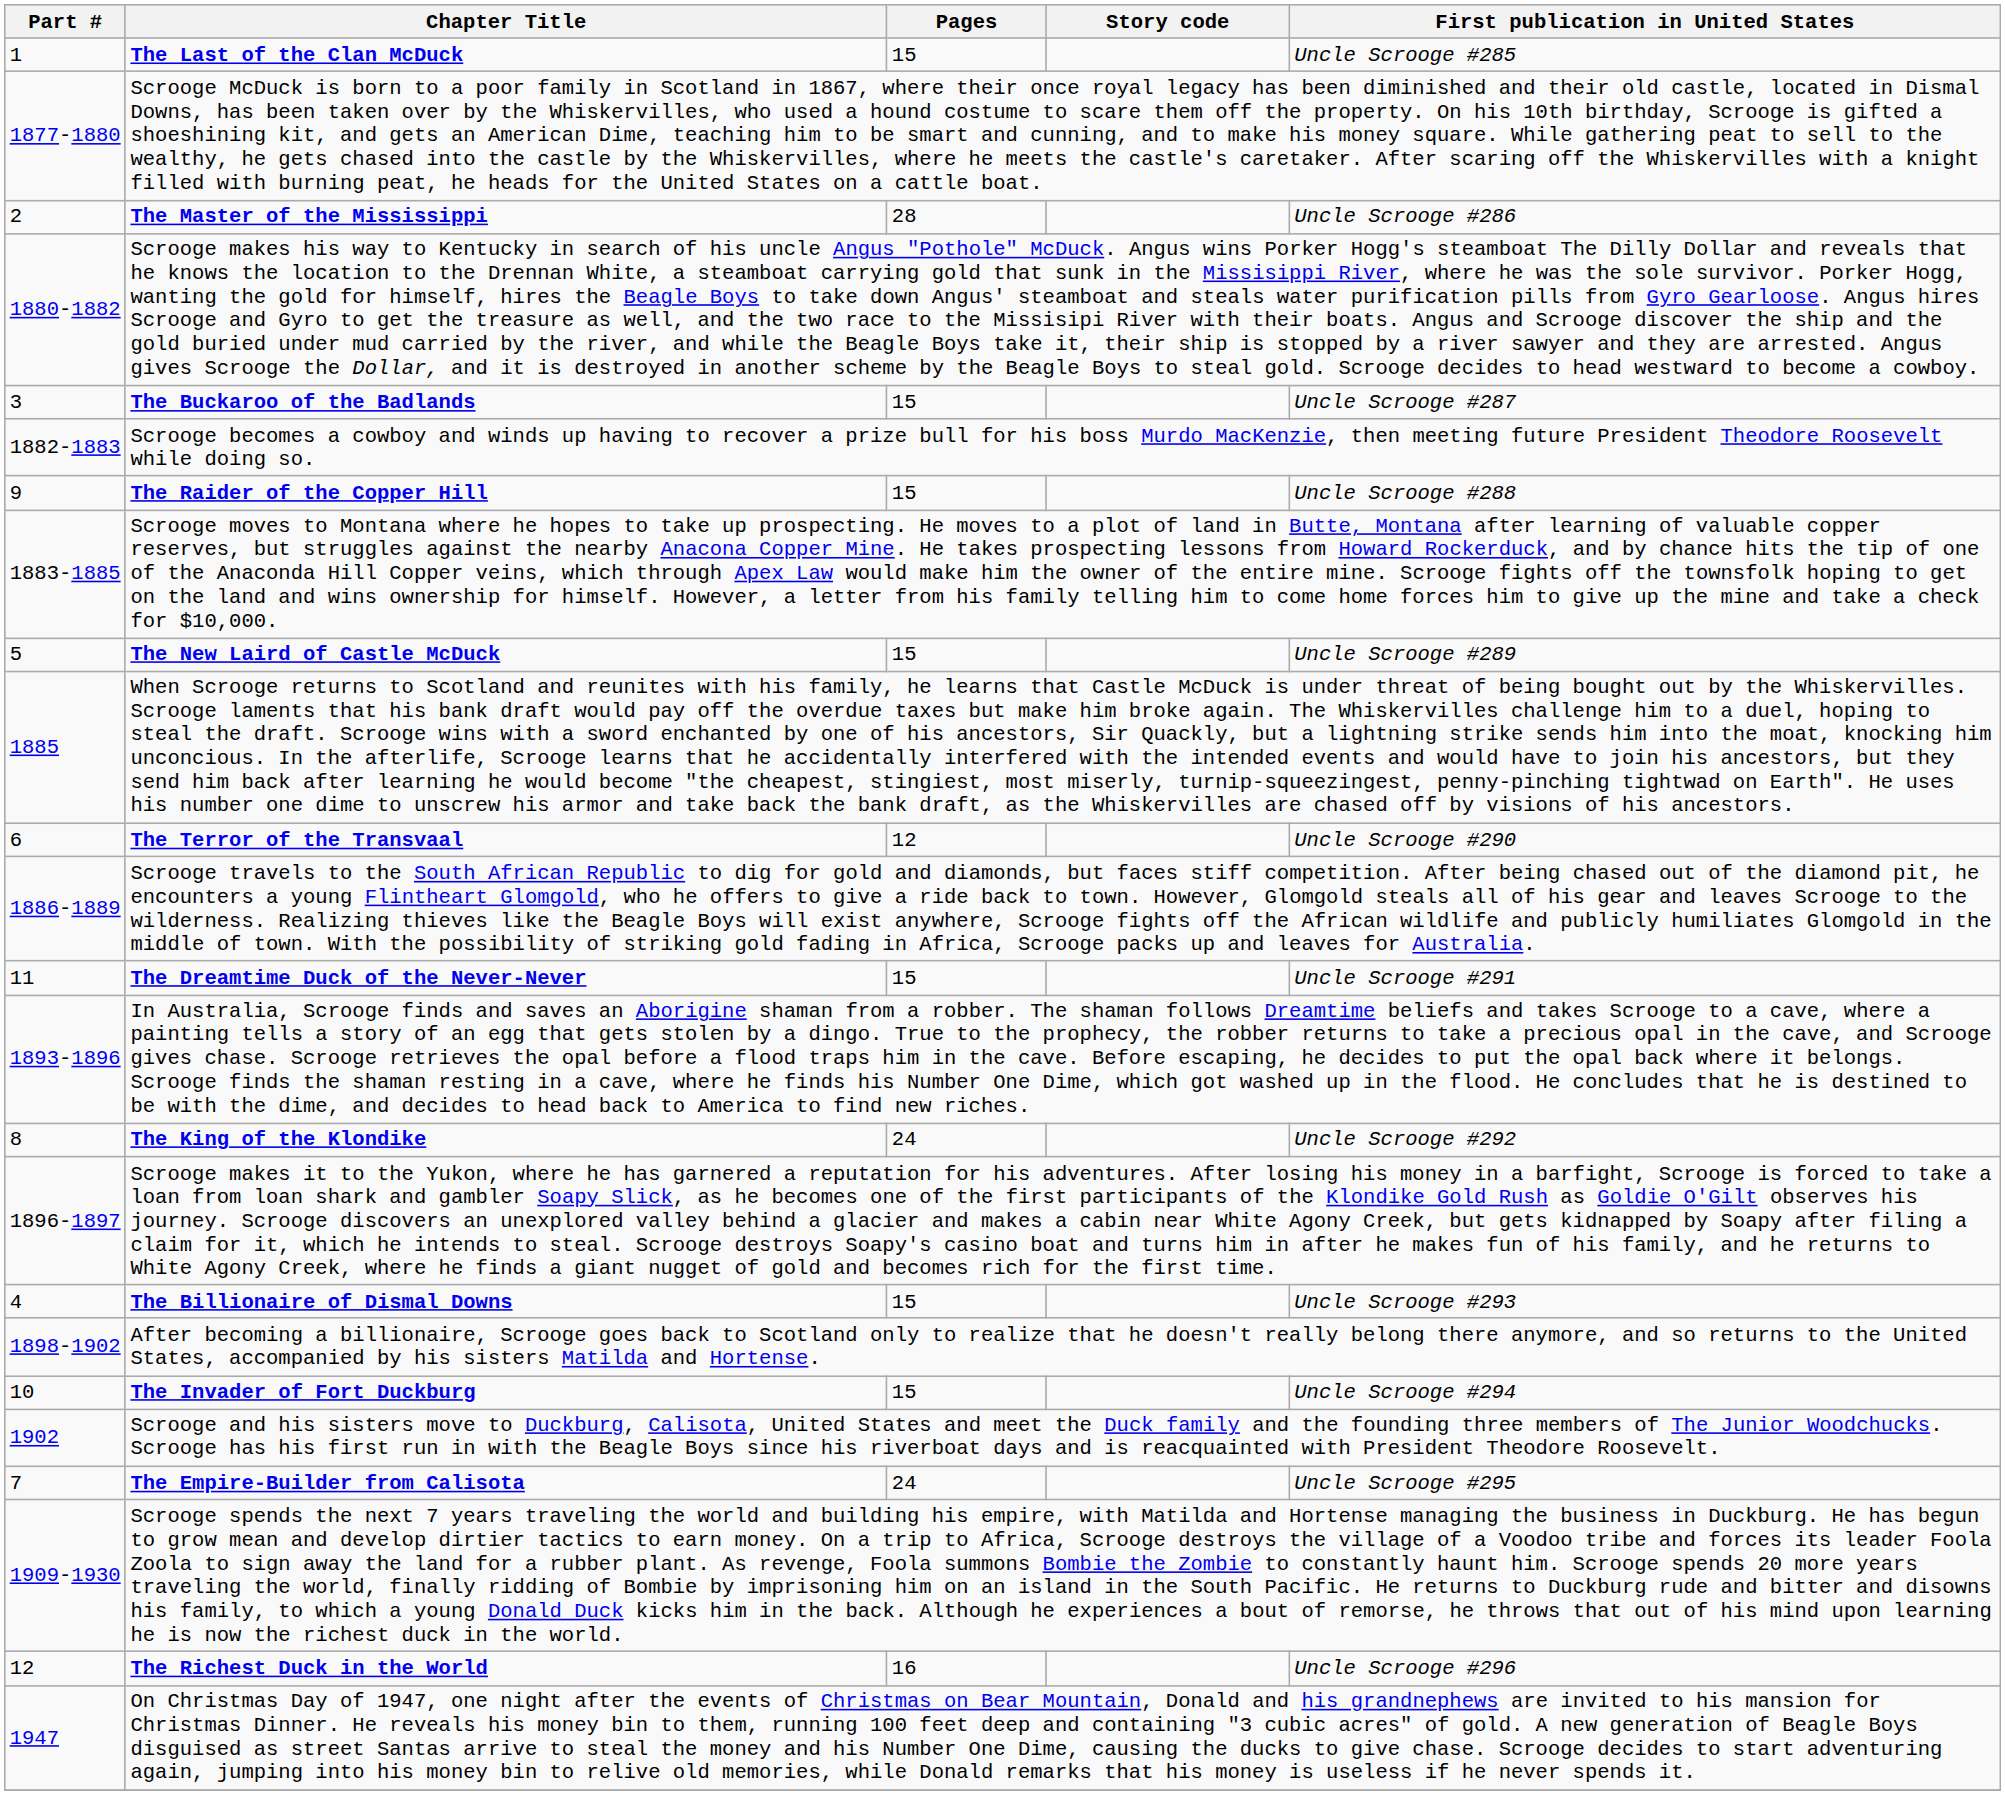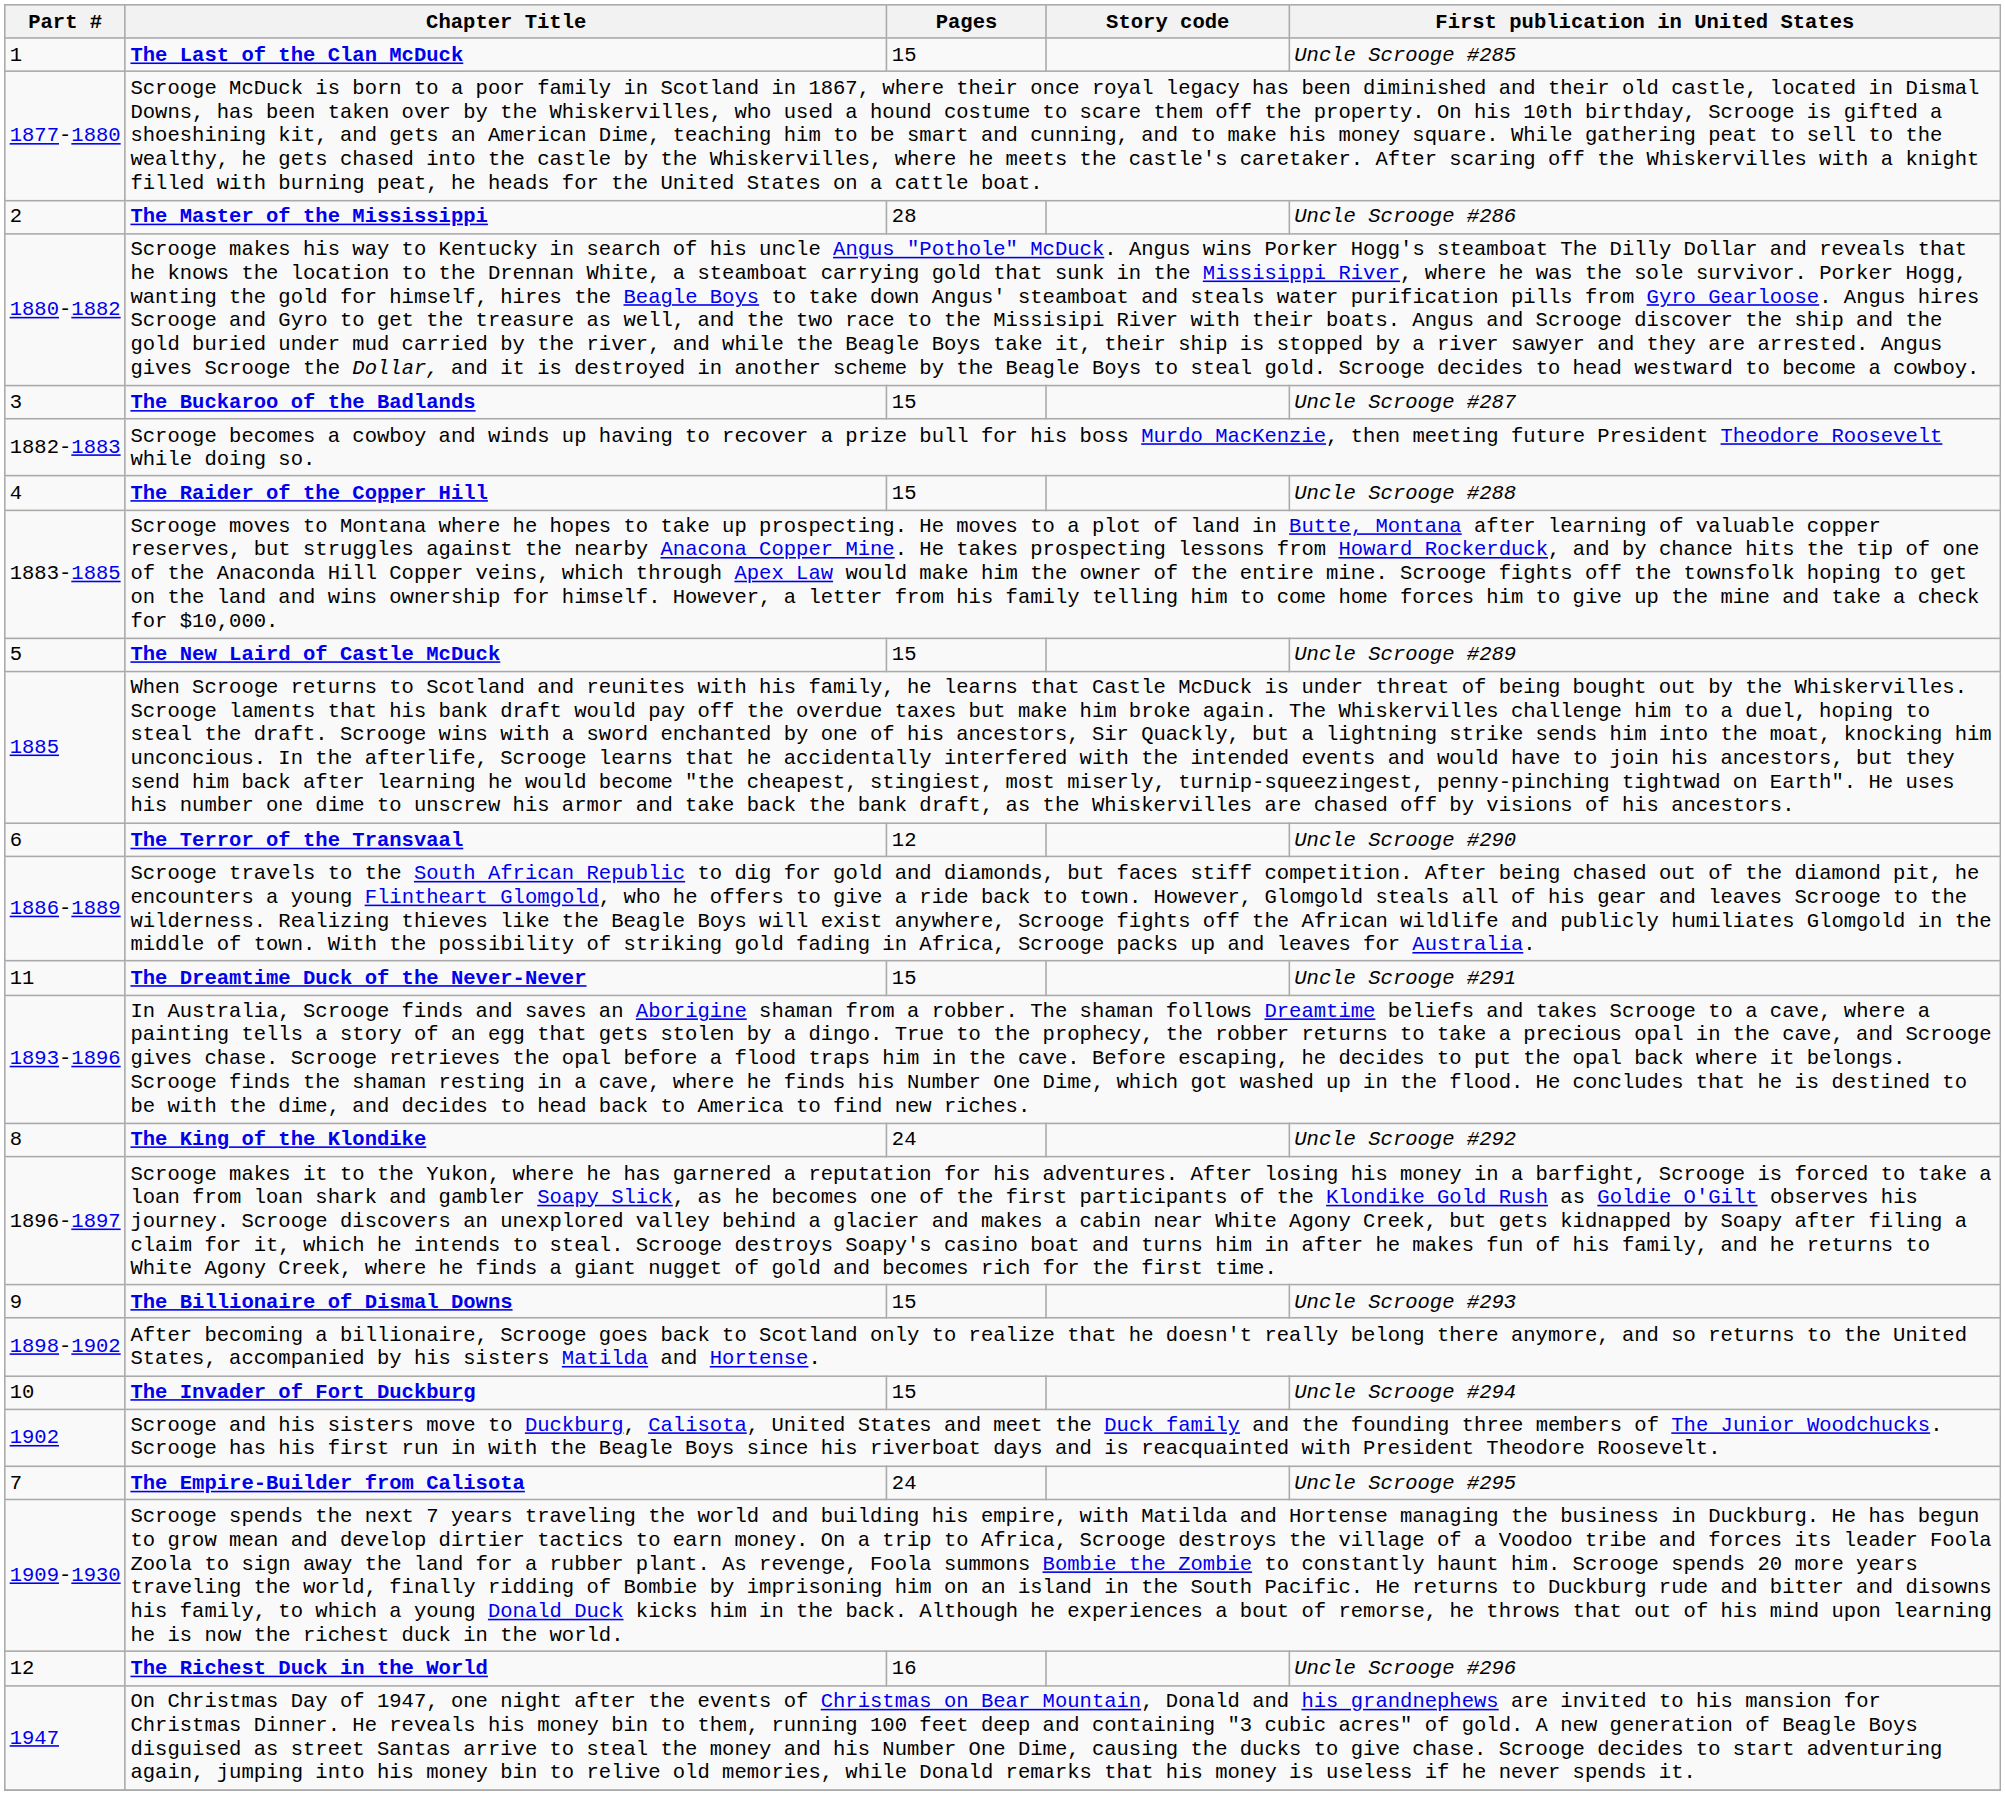 <table class="wikitable" width=100%>
 <tr>
 <th>Part #</th>
 <th>Chapter Title</th>
 <th>Pages</th>
 <th>Story code</th>
 <th>First publication in United States</th>
 </tr>
 <tr>
 <td>1</td>
 <td><strong><a href='#'>The Last of the Clan McDuck</a></strong></td>
 <td>15</td>
 <td></td>
 <td><em>Uncle Scrooge #285</em></td>
 </tr>
 <tr>
 <td><a href='#'>1877</a>-<a href='#'>1880</a></td>
 <td colspan=4>Scrooge McDuck is born to a poor family in Scotland in 1867, where their once royal legacy has been diminished and their old castle, located in Dismal Downs, has been taken over by the Whiskervilles, who used a hound costume to scare them off the property. On his 10th birthday, Scrooge is gifted a shoeshining kit, and gets an American Dime, teaching him to be smart and cunning, and to make his money square. While gathering peat to sell to the wealthy, he gets chased into the castle by the Whiskervilles, where he meets the castle's caretaker. After scaring off the Whiskervilles with a knight filled with burning peat, he heads for the United States on a cattle boat.</td>
 </tr>
 <tr>
 <td>2</td>
 <td><strong><a href='#'>The Master of the Mississippi</a></strong></td>
 <td>28</td>
 <td></td>
 <td><em>Uncle Scrooge #286</em></td>
 </tr>
 <tr>
 <td><a href='#'>1880</a>-<a href='#'>1882</a></td>
 <td colspan=4>Scrooge makes his way to Kentucky in search of his uncle <a href='#'>Angus "Pothole" McDuck</a>. Angus wins Porker Hogg's steamboat The Dilly Dollar and reveals that he knows the location to the Drennan White, a steamboat carrying gold that sunk in the <a href='#'>Missisippi River</a>, where he was the sole survivor. Porker Hogg, wanting the gold for himself, hires the <a href='#'>Beagle Boys</a> to take down Angus' steamboat and steals water purification pills from <a href='#'>Gyro Gearloose</a>. Angus hires Scrooge and Gyro to get the treasure as well, and the two race to the Missisipi River with their boats. Angus and Scrooge discover the ship and the gold buried under mud carried by the river, and while the Beagle Boys take it, their ship is stopped by a river sawyer and they are arrested. Angus gives Scrooge the <em>Dollar,</em> and it is destroyed in another scheme by the Beagle Boys to steal gold. Scrooge decides to head westward to become a cowboy.</td>
 </tr>
 <tr>
 <td>3</td>
 <td><strong><a href='#'>The Buckaroo of the Badlands</a></strong></td>
 <td>15</td>
 <td></td>
 <td><em>Uncle Scrooge #287</em></td>
 </tr>
 <tr>
 <td>1882-<a href='#'>1883</a></td>
 <td colspan=4>Scrooge becomes a cowboy and winds up having to recover a prize bull for his boss <a href='#'>Murdo MacKenzie</a>, then meeting future President <a href='#'>Theodore Roosevelt</a> while doing so.</td>
 </tr>
 <tr>
-<td>9</td>
+<td>4</td>
 <td><strong><a href='#'>The Raider of the Copper Hill</a></strong></td>
 <td>15</td>
 <td></td>
 <td><em>Uncle Scrooge #288</em></td>
 </tr>
 <tr>
 <td>1883-<a href='#'>1885</a></td>
 <td colspan=4>Scrooge moves to Montana where he hopes to take up prospecting. He moves to a plot of land in <a href='#'>Butte, Montana</a> after learning of valuable copper reserves, but struggles against the nearby <a href='#'>Anacona Copper Mine</a>. He takes prospecting lessons from <a href='#'>Howard Rockerduck</a>, and by chance hits the tip of one of the Anaconda Hill Copper veins, which through <a href='#'>Apex Law</a> would make him the owner of the entire mine. Scrooge fights off the townsfolk hoping to get on the land and wins ownership for himself. However, a letter from his family telling him to come home forces him to give up the mine and take a check for $10,000.</td>
 </tr>
 <tr>
 <td>5</td>
 <td><strong><a href='#'>The New Laird of Castle McDuck</a></strong></td>
 <td>15</td>
 <td></td>
 <td><em>Uncle Scrooge #289</em></td>
 </tr>
 <tr>
 <td><a href='#'>1885</a></td>
 <td colspan=4>When Scrooge returns to Scotland and reunites with his family, he learns that Castle McDuck is under threat of being bought out by the Whiskervilles. Scrooge laments that his bank draft would pay off the overdue taxes but make him broke again. The Whiskervilles challenge him to a duel, hoping to steal the draft. Scrooge wins with a sword enchanted by one of his ancestors, Sir Quackly, but a lightning strike sends him into the moat, knocking him unconcious. In the afterlife, Scrooge learns that he accidentally interfered with the intended events and would have to join his ancestors, but they send him back after learning he would become "the cheapest, stingiest, most miserly, turnip-squeezingest, penny-pinching tightwad on Earth". He uses his number one dime to unscrew his armor and take back the bank draft, as the Whiskervilles are chased off by visions of his ancestors.</td>
 </tr>
 <tr>
 <td>6</td>
 <td><strong><a href='#'>The Terror of the Transvaal</a></strong></td>
 <td>12</td>
 <td></td>
 <td><em>Uncle Scrooge #290</em></td>
 </tr>
 <tr>
 <td><a href='#'>1886</a>-<a href='#'>1889</a></td>
 <td colspan=4>Scrooge travels to the <a href='#'>South African Republic</a> to dig for gold and diamonds, but faces stiff competition. After being chased out of the diamond pit, he encounters a young <a href='#'>Flintheart Glomgold</a>, who he offers to give a ride back to town. However, Glomgold steals all of his gear and leaves Scrooge to the wilderness. Realizing thieves like the Beagle Boys will exist anywhere, Scrooge fights off the African wildlife and publicly humiliates Glomgold in the middle of town. With the possibility of striking gold fading in Africa, Scrooge packs up and leaves for <a href='#'>Australia</a>.</td>
 </tr>
 <tr>
 <td>11</td>
 <td><strong><a href='#'>The Dreamtime Duck of the Never-Never</a></strong></td>
 <td>15</td>
 <td></td>
 <td><em>Uncle Scrooge #291</em></td>
 </tr>
 <tr>
 <td><a href='#'>1893</a>-<a href='#'>1896</a></td>
 <td colspan=4>In Australia, Scrooge finds and saves an <a href='#'>Aborigine</a> shaman from a robber. The shaman follows <a href='#'>Dreamtime</a> beliefs and takes Scrooge to a cave, where a painting tells a story of an egg that gets stolen by a dingo. True to the prophecy, the robber returns to take a precious opal in the cave, and Scrooge gives chase. Scrooge retrieves the opal before a flood traps him in the cave. Before escaping, he decides to put the opal back where it belongs. Scrooge finds the shaman resting in a cave, where he finds his Number One Dime, which got washed up in the flood. He concludes that he is destined to be with the dime, and decides to head back to America to find new riches.</td>
 </tr>
 <tr>
 <td>8</td>
 <td><strong><a href='#'>The King of the Klondike</a></strong></td>
 <td>24</td>
 <td></td>
 <td><em>Uncle Scrooge #292</em></td>
 </tr>
 <tr>
 <td>1896-<a href='#'>1897</a></td>
 <td colspan=4>Scrooge makes it to the Yukon, where he has garnered a reputation for his adventures. After losing his money in a barfight, Scrooge is forced to take a loan from loan shark and gambler <a href='#'>Soapy Slick</a>, as he becomes one of the first participants of the <a href='#'>Klondike Gold Rush</a> as <a href='#'>Goldie O'Gilt</a> observes his journey. Scrooge discovers an unexplored valley behind a glacier and makes a cabin near White Agony Creek, but gets kidnapped by Soapy after filing a claim for it, which he intends to steal. Scrooge destroys Soapy's casino boat and turns him in after he makes fun of his family, and he returns to White Agony Creek, where he finds a giant nugget of gold and becomes rich for the first time.</td>
 </tr>
 <tr>
-<td>4</td>
+<td>9</td>
 <td><strong><a href='#'>The Billionaire of Dismal Downs</a></strong></td>
 <td>15</td>
 <td></td>
 <td><em>Uncle Scrooge #293</em></td>
 </tr>
 <tr>
 <td><a href='#'>1898</a>-<a href='#'>1902</a></td>
 <td colspan=4>After becoming a billionaire, Scrooge goes back to Scotland only to realize that he doesn't really belong there anymore, and so returns to the United States, accompanied by his sisters <a href='#'>Matilda</a> and <a href='#'>Hortense</a>.</td>
 </tr>
 <tr>
 <td>10</td>
 <td><strong><a href='#'>The Invader of Fort Duckburg</a></strong></td>
 <td>15</td>
 <td></td>
 <td><em>Uncle Scrooge #294</em></td>
 </tr>
 <tr>
 <td><a href='#'>1902</a></td>
 <td colspan=4>Scrooge and his sisters move to <a href='#'>Duckburg</a>, <a href='#'>Calisota</a>, United States and meet the <a href='#'>Duck family</a> and the founding three members of <a href='#'>The Junior Woodchucks</a>. Scrooge has his first run in with the Beagle Boys since his riverboat days and is reacquainted with President Theodore Roosevelt.</td>
 </tr>
 <tr>
 <td>7</td>
 <td><strong><a href='#'>The Empire-Builder from Calisota</a></strong></td>
 <td>24</td>
 <td></td>
 <td><em>Uncle Scrooge #295</em></td>
 </tr>
 <tr>
 <td><a href='#'>1909</a>-<a href='#'>1930</a></td>
 <td colspan=5>Scrooge spends the next 7 years traveling the world and building his empire, with Matilda and Hortense managing the business in Duckburg. He has begun to grow mean and develop dirtier tactics to earn money. On a trip to Africa, Scrooge destroys the village of a Voodoo tribe and forces its leader Foola Zoola to sign away the land for a rubber plant. As revenge, Foola summons <a href='#'>Bombie the Zombie</a> to constantly haunt him. Scrooge spends 20 more years traveling the world, finally ridding of Bombie by imprisoning him on an island in the South Pacific. He returns to Duckburg rude and bitter and disowns his family, to which a young <a href='#'>Donald Duck</a> kicks him in the back. Although he experiences a bout of remorse, he throws that out of his mind upon learning he is now the richest duck in the world.</td>
 </tr>
 <tr>
 <td>12</td>
 <td><strong><a href='#'>The Richest Duck in the World</a></strong></td>
 <td>16</td>
 <td></td>
 <td><em>Uncle Scrooge #296</em></td>
 </tr>
 <tr>
 <td><a href='#'>1947</a></td>
 <td colspan=4>On Christmas Day of 1947, one night after the events of <a href='#'>Christmas on Bear Mountain</a>, Donald and <a href='#'>his grandnephews</a> are invited to his mansion for Christmas Dinner. He reveals his money bin to them, running 100 feet deep and containing "3 cubic acres" of gold. A new generation of Beagle Boys disguised as street Santas arrive to steal the money and his Number One Dime, causing the ducks to give chase. Scrooge decides to start adventuring again, jumping into his money bin to relive old memories, while Donald remarks that his money is useless if he never spends it.</td>
 </tr>
 <tr>
 </tr>
 </table>
